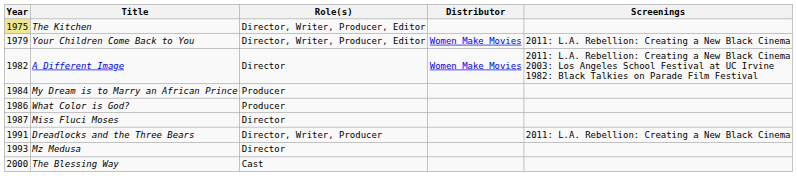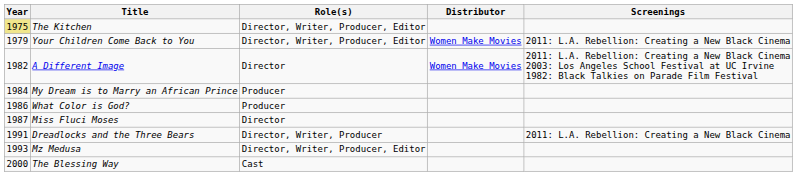 <table class="wikitable sortable">
 <tr>
 <th>Year</th>
 <th>Title</th>
 <th class="unsortable">Role(s)</th>
 <th class="unsortable">Distributor</th>
 <th class="unsortable">Screenings</th>
 </tr>
 <tr>
 <td style="background: khaki;">1975</td>
 <td><em>The Kitchen</em></td>
 <td>Director, Writer, Producer, Editor</td>
 <td></td>
 <td></td>
 </tr>
 <tr>
 <td>1979</td>
 <td><em>Your Children Come Back to You</em></td>
 <td>Director, Writer, Producer, Editor</td>
 <td><a href='#'>Women Make Movies</a></td>
 <td>2011: L.A. Rebellion: Creating a New Black Cinema</td>
 </tr>
 <tr>
 <td>1982</td>
 <td><em><a href='#'>A Different Image</a></em></td>
 <td>Director</td>
 <td><a href='#'>Women Make Movies</a></td>
 <td>2011: L.A. Rebellion: Creating a New Black Cinema<br>2003: Los Angeles School Festival at UC Irvine<br>1982: Black Talkies on Parade Film Festival</td>
 </tr>
 <tr>
 <td>1984</td>
 <td><em>My Dream is to Marry an African Prince</em></td>
 <td>Producer</td>
 <td></td>
 <td></td>
 </tr>
 <tr>
 <td>1986</td>
 <td><em>What Color is God?</em></td>
 <td>Producer</td>
 <td></td>
 <td></td>
 </tr>
 <tr>
 <td>1987</td>
 <td><em>Miss Fluci Moses</em></td>
 <td>Director</td>
 <td></td>
 <td></td>
 </tr>
 <tr>
 <td>1991</td>
 <td><em>Dreadlocks and the Three Bears</em></td>
 <td>Director, Writer, Producer</td>
 <td></td>
 <td>2011: L.A. Rebellion: Creating a New Black Cinema</td>
 </tr>
 <tr>
 <td>1993</td>
 <td><em>Mz Medusa</em></td>
-<td>Director</td>
+<td>Director, Writer, Producer, Editor</td>
 <td></td>
 <td></td>
 </tr>
 <tr>
 <td>2000</td>
 <td><em>The Blessing Way</em></td>
 <td>Cast</td>
 <td></td>
 <td></td>
 </tr>
 </table>
